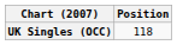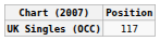 <table class="wikitable plainrowheaders">
 <tr>
 <th scope="col">Chart (2007)</th>
 <th scope="col">Position</th>
 </tr>
 <tr>
 <th scope="row">UK Singles (OCC)</th>
-<td align="center">118</td>
+<td align="center">117</td>
 </tr>
 </table>
